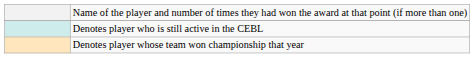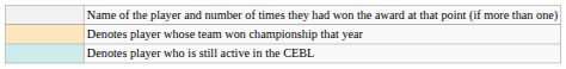 <table class="wikitable plainrowheaders">
 <tr>
 <th scope="row"></th>
 <td>Name of the player and number of times they had won the award at that point (if more than one)</td>
 </tr>
 <tr>
 </tr>
 <tr>
+<td style="background-color:#FFE6BD; border:1px solid #aaaaaa; width:6em"></td>
+<td>Denotes player whose team won championship that year</td>
+</tr>
+<tr>
 <th scope="row" style="background:#cfecec;"></th>
 <td>Denotes player who is still active in the CEBL</td>
 </tr>
-<tr>
-<td style="background-color:#FFE6BD; border:1px solid #aaaaaa; width:6em"></td>
-<td>Denotes player whose team won championship that year</td>
-</tr>
 </table>
